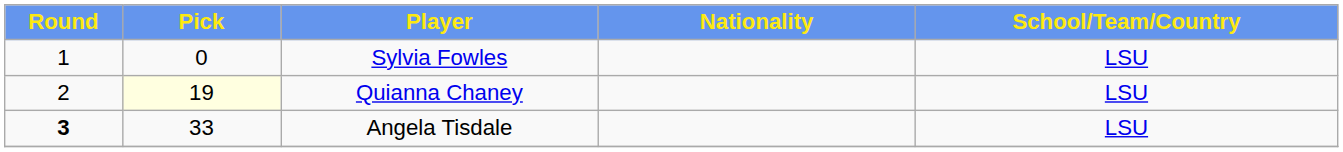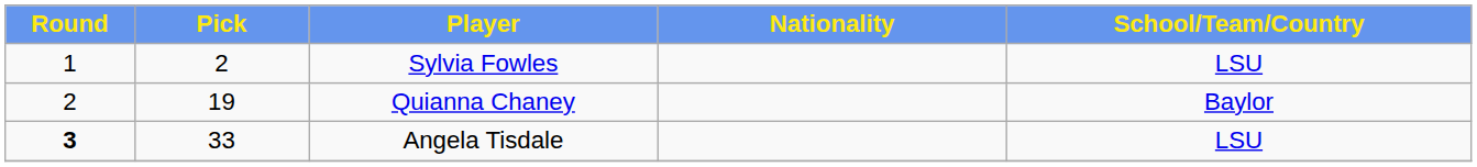 <table class="wikitable" style="text-align:center; width:60em">
 <tr>
 <th style="background:#6495ED; color:#FDE910;" width="2%">Round</th>
 <th style="background:#6495ED; color:#FDE910;" width="5%">Pick</th>
 <th style="background:#6495ED; color:#FDE910;" width="10%">Player</th>
 <th style="background:#6495ED; color:#FDE910;" width="10%">Nationality</th>
 <th style="background:#6495ED; color:#FDE910;" width="10%">School/Team/Country</th>
 </tr>
 <tr>
 <td align="center">1</td>
-<td align="center">0</td>
+<td align="center">2</td>
 <td><a href='#'>Sylvia Fowles</a></td>
 <td></td>
 <td><a href='#'>LSU</a></td>
 </tr>
 <tr>
 <td align="center">2</td>
-<td align="center" style="background: lightyellow;">19</td>
+<td align="center">19</td>
 <td><a href='#'>Quianna Chaney</a></td>
 <td></td>
-<td><a href='#'>LSU</a></td>
+<td><a href='#'>Baylor</a></td>
 </tr>
 <tr>
 <td align="center"><strong>3</strong></td>
 <td align="center">33</td>
 <td>Angela Tisdale</td>
 <td></td>
 <td><a href='#'>LSU</a></td>
 </tr>
 <tr>
 </tr>
 </table>
